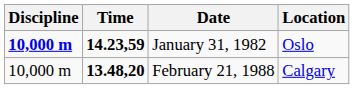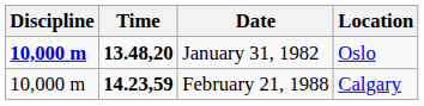 <table class='wikitable'>
 <tr>
 <th>Discipline</th>
 <th>Time</th>
 <th>Date</th>
 <th>Location</th>
 </tr>
 <tr>
 <td><strong><a href='#'>10,000 m</a></strong></td>
-<td><strong>14.23,59</strong></td>
+<td><strong>13.48,20</strong></td>
 <td>January 31, 1982</td>
 <td align=left><a href='#'>Oslo</a></td>
 </tr>
 <tr>
 <td>10,000 m</td>
-<td><strong>13.48,20</strong></td>
+<td><strong>14.23,59</strong></td>
 <td>February 21, 1988</td>
 <td align=left><a href='#'>Calgary</a></td>
 </tr>
 </table>
